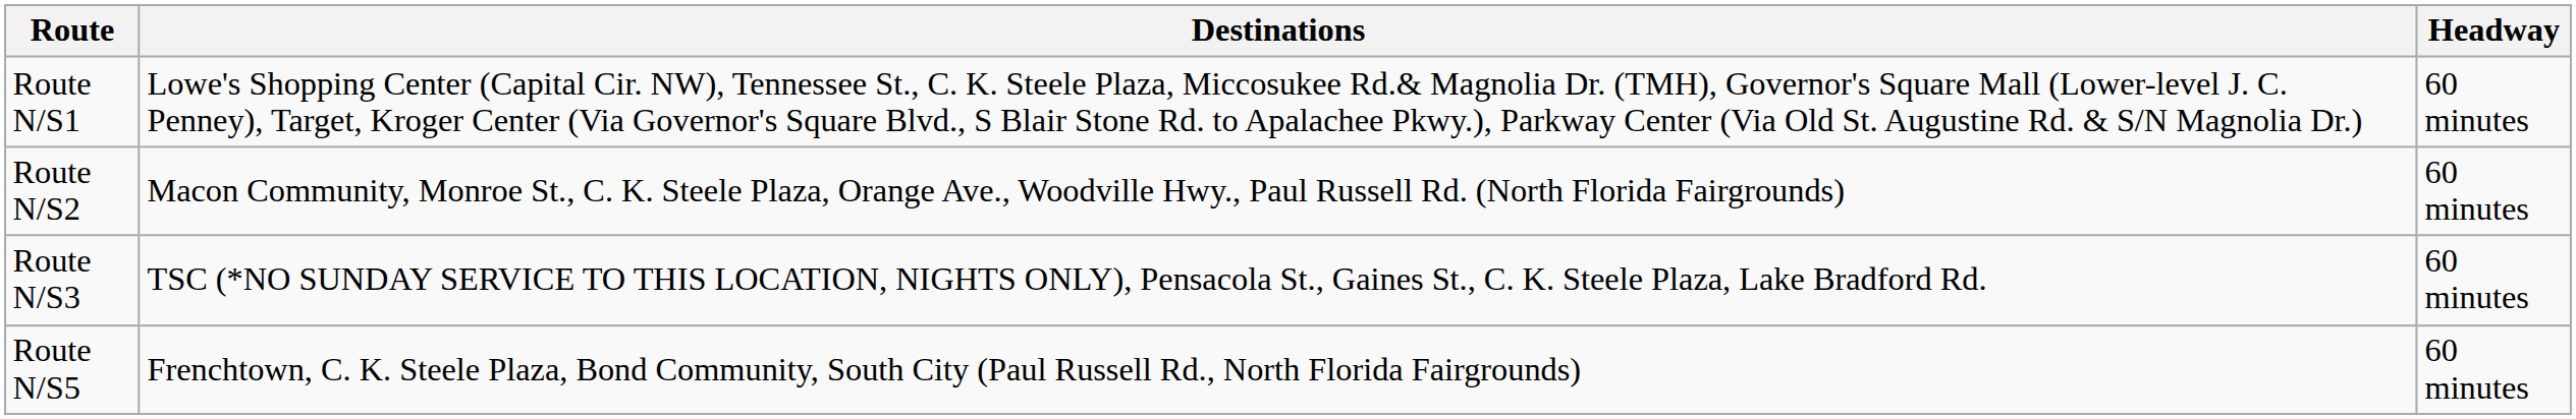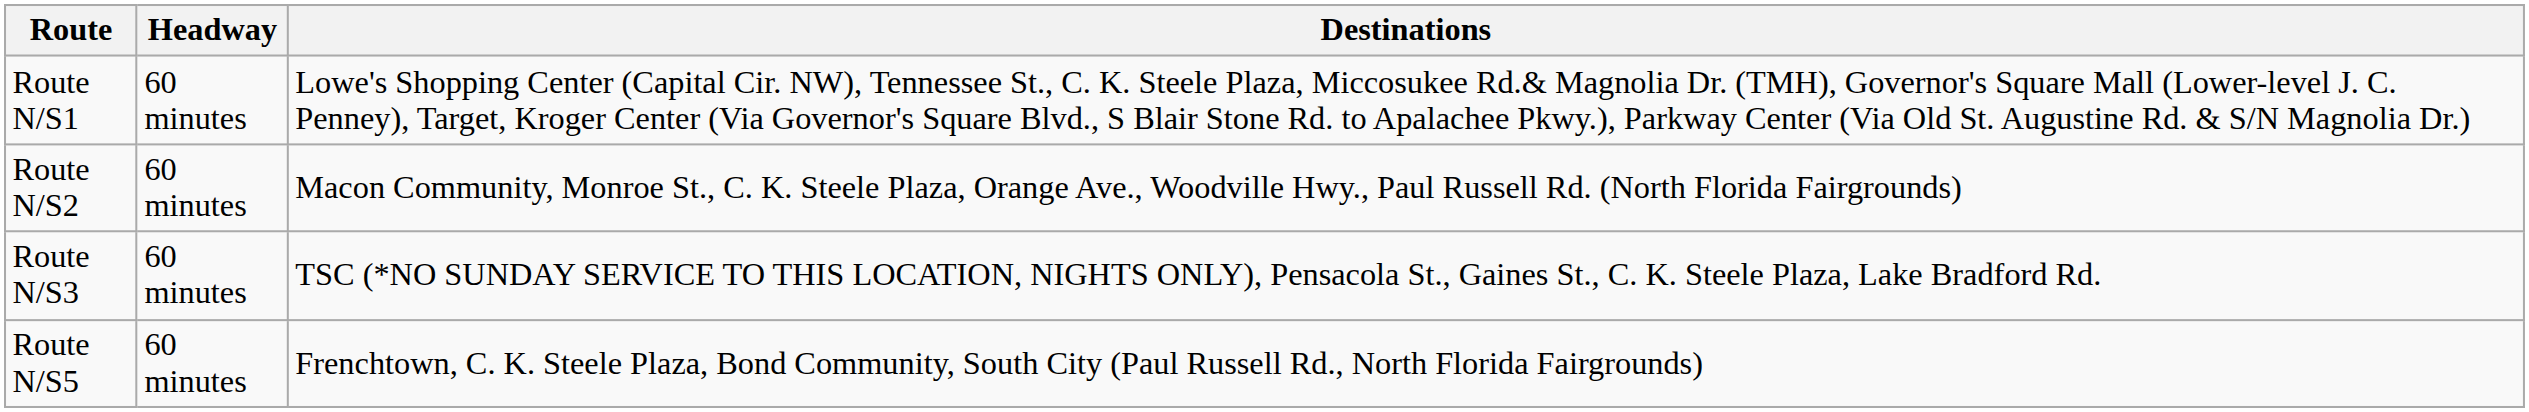 <table class="wikitable">
 <tr>
 <th>Route</th>
+<th>Headway</th>
 <th>Destinations</th>
-<th>Headway</th>
 </tr>
 <tr>
 <td>Route N/S1</td>
+<td>60 minutes</td>
 <td>Lowe's Shopping Center (Capital Cir. NW), Tennessee St., C. K. Steele Plaza, Miccosukee Rd.& Magnolia Dr. (TMH), Governor's Square Mall (Lower-level J. C. Penney), Target, Kroger Center (Via Governor's Square Blvd., S Blair Stone Rd. to Apalachee Pkwy.), Parkway Center (Via Old St. Augustine Rd. & S/N Magnolia Dr.)</td>
-<td>60 minutes</td>
 </tr>
 <tr>
 <td>Route N/S2</td>
+<td>60 minutes</td>
 <td>Macon Community, Monroe St., C. K. Steele Plaza, Orange Ave., Woodville Hwy., Paul Russell Rd. (North Florida Fairgrounds)</td>
-<td>60 minutes</td>
 </tr>
 <tr>
 <td>Route N/S3</td>
+<td>60 minutes</td>
 <td>TSC (*NO SUNDAY SERVICE TO THIS LOCATION, NIGHTS ONLY), Pensacola St., Gaines St., C. K. Steele Plaza, Lake Bradford Rd.</td>
-<td>60 minutes</td>
 </tr>
 <tr>
 <td>Route N/S5</td>
+<td>60 minutes</td>
 <td>Frenchtown, C. K. Steele Plaza, Bond Community, South City (Paul Russell Rd., North Florida Fairgrounds)</td>
-<td>60 minutes</td>
 </tr>
 </table>
